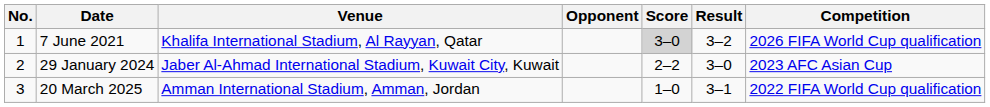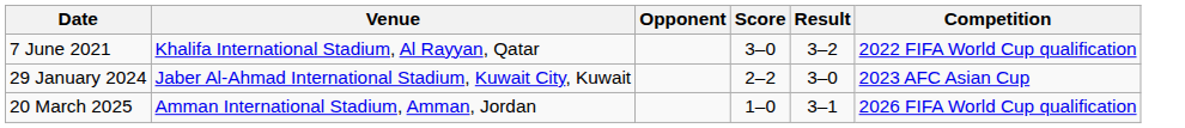 <table class="wikitable sortable">
 <tr>
-<th scope="col">No.</th>
 <th scope="col">Date</th>
 <th scope="col">Venue</th>
 <th scope="col">Opponent</th>
 <th scope="col">Score</th>
 <th scope="col">Result</th>
 <th scope="col">Competition</th>
 </tr>
 <tr>
-<td align=center>1</td>
 <td>7 June 2021</td>
 <td><a href='#'>Khalifa International Stadium</a>, <a href='#'>Al Rayyan</a>, Qatar</td>
 <td></td>
-<td align=center style="background: lightgrey;">3–0</td>
+<td align=center>3–0</td>
 <td align=center>3–2</td>
-<td><a href='#'>2026 FIFA World Cup qualification</a></td>
+<td><a href='#'>2022 FIFA World Cup qualification</a></td>
 </tr>
 <tr>
-<td align=center>2</td>
 <td>29 January 2024</td>
 <td><a href='#'>Jaber Al-Ahmad International Stadium</a>, <a href='#'>Kuwait City</a>, Kuwait</td>
 <td></td>
 <td align=center>2–2</td>
 <td align=center>3–0</td>
 <td><a href='#'>2023 AFC Asian Cup</a></td>
 </tr>
 <tr>
-<td align=center>3</td>
 <td>20 March 2025</td>
 <td><a href='#'>Amman International Stadium</a>, <a href='#'>Amman</a>, Jordan</td>
 <td></td>
 <td align=center>1–0</td>
 <td align=center>3–1</td>
-<td><a href='#'>2022 FIFA World Cup qualification</a></td>
+<td><a href='#'>2026 FIFA World Cup qualification</a></td>
 </tr>
 </table>
